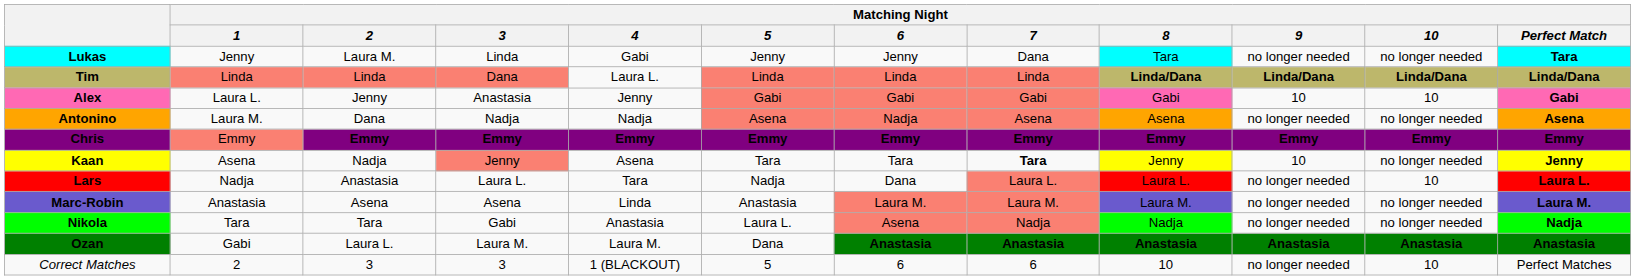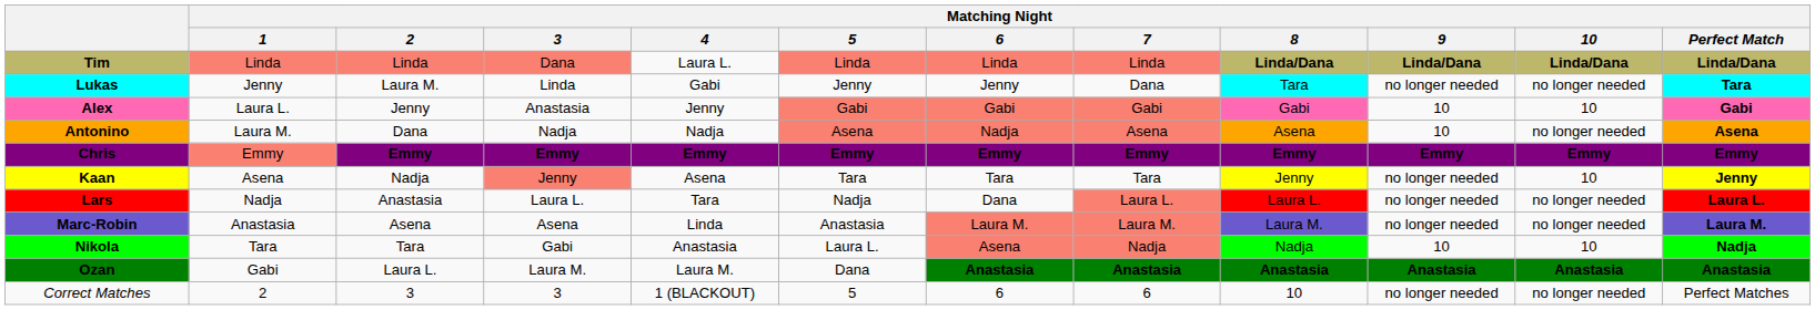 <table class="wikitable nowrap" style="text-align:center; width:100%;">
 <tr>
 <th rowspan="2" style="width:10%;"></th>
 <th colspan="11" style="text-align:center;">Matching Night</th>
 </tr>
 <tr>
 <th style="text-align:center; width:8%;"><em>1</em></th>
 <th style="text-align:center; width:8%;"><em>2</em></th>
 <th style="text-align:center; width:8%;"><em>3</em></th>
 <th style="text-align:center; width:8%;"><em>4</em></th>
 <th style="text-align:center; width:8%;"><em>5</em></th>
 <th style="text-align:center; width:8%;"><em>6</em></th>
 <th style="text-align:center; width:8%;"><em>7</em></th>
 <th style="text-align:center; width:8%;"><em>8</em></th>
 <th style="text-align:center; width:8%;"><em>9</em></th>
 <th style="text-align:center; width:8%;"><em>10</em></th>
 <th style="text-align:center; width:8%;"><em>Perfect Match</em></th>
 </tr>
 <tr>
+<td style="background:darkkhaki"><strong>Tim</strong></td>
+<td style="background:salmon">Linda</td>
+<td style="background:salmon">Linda</td>
+<td style="background:salmon">Dana</td>
+<td>Laura L.</td>
+<td style="background:salmon">Linda</td>
+<td style="background:salmon">Linda</td>
+<td style="background:salmon">Linda</td>
+<td style="background:darkkhaki"><strong>Linda/Dana</strong></td>
+<td style="background:darkkhaki"><strong>Linda/Dana</strong></td>
+<td style="background:darkkhaki"><strong>Linda/Dana</strong></td>
+<td style="background:darkkhaki"><strong>Linda/Dana</strong></td>
+</tr>
+<tr>
 <td style="background:aqua"><strong>Lukas</strong></td>
 <td>Jenny</td>
 <td>Laura M.</td>
 <td>Linda</td>
 <td>Gabi</td>
 <td>Jenny</td>
 <td>Jenny</td>
 <td>Dana</td>
 <td style="background:aqua">Tara</td>
 <td>no longer needed</td>
 <td>no longer needed</td>
 <td style="background:aqua"><strong>Tara</strong></td>
-</tr>
-<tr>
-<td style="background:darkkhaki"><strong>Tim</strong></td>
-<td style="background:salmon">Linda</td>
-<td style="background:salmon">Linda</td>
-<td style="background:salmon">Dana</td>
-<td>Laura L.</td>
-<td style="background:salmon">Linda</td>
-<td style="background:salmon">Linda</td>
-<td style="background:salmon">Linda</td>
-<td style="background:darkkhaki"><strong>Linda/Dana</strong></td>
-<td style="background:darkkhaki"><strong>Linda/Dana</strong></td>
-<td style="background:darkkhaki"><strong>Linda/Dana</strong></td>
-<td style="background:darkkhaki"><strong>Linda/Dana</strong></td>
 </tr>
 <tr>
 <td style="background:hotpink"><strong>Alex</strong></td>
 <td>Laura L.</td>
 <td>Jenny</td>
 <td>Anastasia</td>
 <td>Jenny</td>
 <td style="background:salmon">Gabi</td>
 <td style="background:salmon">Gabi</td>
 <td style="background:salmon">Gabi</td>
 <td style="background:hotpink">Gabi</td>
 <td>10</td>
 <td>10</td>
 <td style="background:hotpink"><strong>Gabi</strong></td>
 </tr>
 <tr>
 <td style="background:orange"><strong>Antonino</strong></td>
 <td>Laura M.</td>
 <td>Dana</td>
 <td>Nadja</td>
 <td>Nadja</td>
 <td style="background:salmon">Asena</td>
 <td style="background:salmon">Nadja</td>
 <td style="background:salmon">Asena</td>
 <td style="background:orange">Asena</td>
-<td>no longer needed</td>
+<td>10</td>
 <td>no longer needed</td>
 <td style="background:orange"><strong>Asena</strong></td>
 </tr>
 <tr>
 <td style="background:purple"><strong>Chris</strong></td>
 <td style="background:salmon">Emmy</td>
 <td style="background:purple"><strong>Emmy</strong></td>
 <td style="background:purple"><strong>Emmy</strong></td>
 <td style="background:purple"><strong>Emmy</strong></td>
 <td style="background:purple"><strong>Emmy</strong></td>
 <td style="background:purple"><strong>Emmy</strong></td>
 <td style="background:purple"><strong>Emmy</strong></td>
 <td style="background:purple"><strong>Emmy</strong></td>
 <td style="background:purple"><strong>Emmy</strong></td>
 <td style="background:purple"><strong>Emmy</strong></td>
 <td style="background:purple"><strong>Emmy</strong></td>
 </tr>
 <tr>
 <td style="background:yellow"><strong>Kaan</strong></td>
 <td>Asena</td>
 <td>Nadja</td>
 <td style="background:salmon">Jenny</td>
 <td>Asena</td>
 <td>Tara</td>
 <td>Tara</td>
-<td><strong>Tara</strong></td>
+<td>Tara</td>
 <td style="background:yellow">Jenny</td>
+<td>no longer needed</td>
 <td>10</td>
-<td>no longer needed</td>
 <td style="background:yellow"><strong>Jenny</strong></td>
 </tr>
 <tr>
 <td style="background:red"><strong>Lars</strong></td>
 <td>Nadja</td>
 <td>Anastasia</td>
 <td>Laura L.</td>
 <td>Tara</td>
 <td>Nadja</td>
 <td>Dana</td>
 <td style="background:salmon">Laura L.</td>
 <td style="background:red">Laura L.</td>
 <td>no longer needed</td>
-<td>10</td>
+<td>no longer needed</td>
 <td style="background:red"><strong>Laura L.</strong></td>
 </tr>
 <tr>
 <td style="background:slateblue"><strong>Marc-Robin</strong></td>
 <td>Anastasia</td>
 <td>Asena</td>
 <td>Asena</td>
 <td>Linda</td>
 <td>Anastasia</td>
 <td style="background:salmon">Laura M.</td>
 <td style="background:salmon">Laura M.</td>
 <td style="background:slateblue">Laura M.</td>
 <td>no longer needed</td>
 <td>no longer needed</td>
 <td style="background:slateblue"><strong>Laura M.</strong></td>
 </tr>
 <tr>
 <td style="background:lime"><strong>Nikola</strong></td>
 <td>Tara</td>
 <td>Tara</td>
 <td>Gabi</td>
 <td>Anastasia</td>
 <td>Laura L.</td>
 <td style="background:salmon">Asena</td>
 <td style="background:salmon">Nadja</td>
 <td style="background:lime">Nadja</td>
-<td>no longer needed</td>
-<td>no longer needed</td>
+<td>10</td>
+<td>10</td>
 <td style="background:lime"><strong>Nadja</strong></td>
 </tr>
 <tr>
 <td style="background:green"><strong>Ozan</strong></td>
 <td>Gabi</td>
 <td>Laura L.</td>
 <td>Laura M.</td>
 <td>Laura M.</td>
 <td>Dana</td>
 <td style="background:green"><strong>Anastasia</strong></td>
 <td style="background:green"><strong>Anastasia</strong></td>
 <td style="background:green"><strong>Anastasia</strong></td>
 <td style="background:green"><strong>Anastasia</strong></td>
 <td style="background:green"><strong>Anastasia</strong></td>
 <td style="background:green"><strong>Anastasia</strong></td>
 </tr>
 <tr>
 <td><em>Correct Matches</em></td>
 <td>2</td>
 <td>3</td>
 <td>3</td>
 <td>1 (BLACKOUT)</td>
 <td>5</td>
 <td>6</td>
 <td>6</td>
 <td>10</td>
 <td>no longer needed</td>
-<td>10</td>
+<td>no longer needed</td>
 <td>Perfect Matches</td>
 </tr>
 </table>
